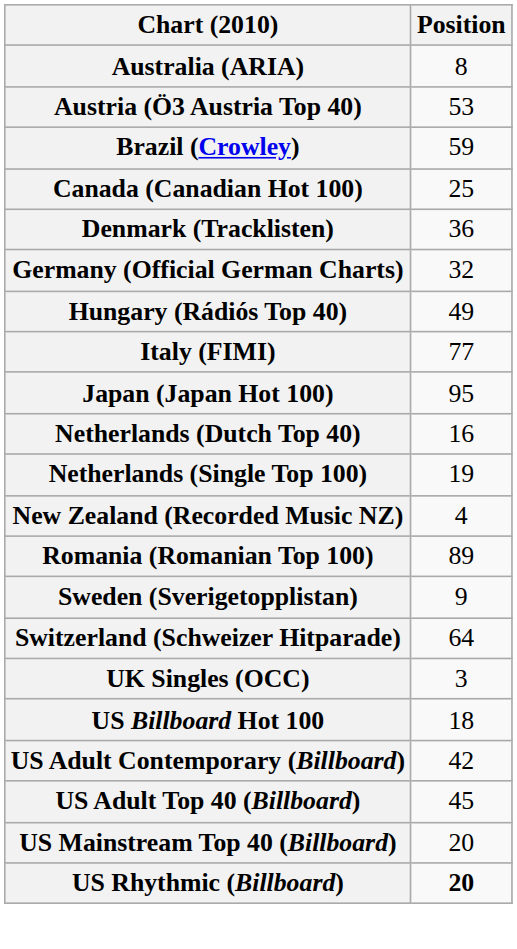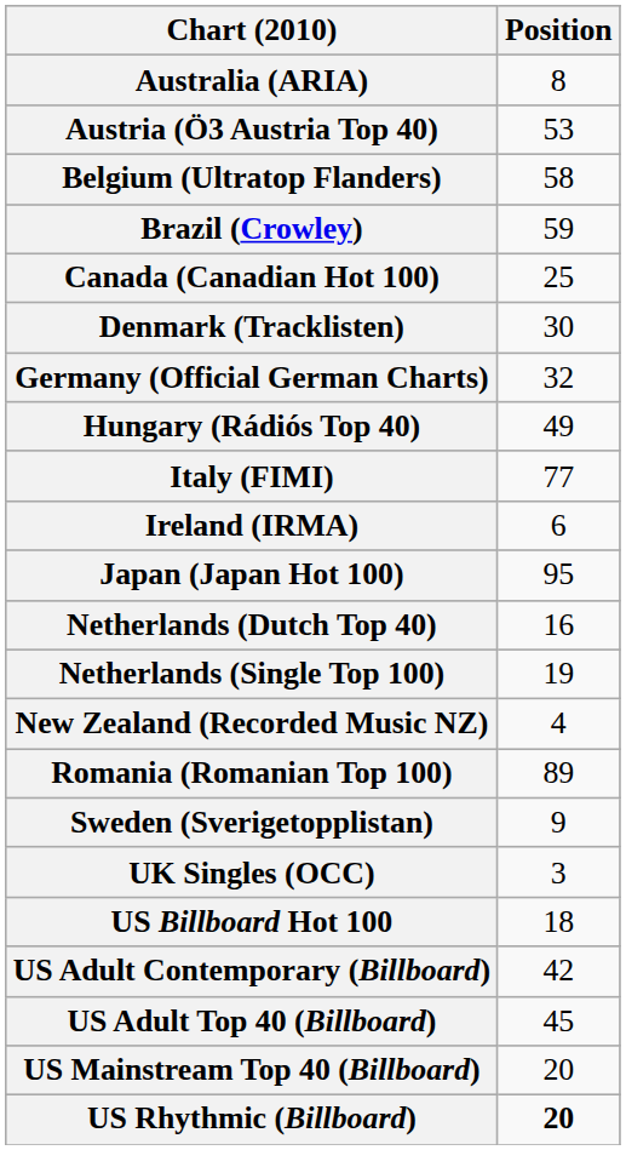 <table class="wikitable plainrowheaders sortable" style="text-align:center">
 <tr>
 <th scope="col">Chart (2010)</th>
 <th scope="col">Position</th>
 </tr>
 <tr>
 <th scope="row">Australia (ARIA)</th>
 <td>8</td>
 </tr>
 <tr>
 <th scope="row">Austria (Ö3 Austria Top 40)</th>
 <td>53</td>
 </tr>
 <tr>
+<th scope="row">Belgium (Ultratop Flanders)</th>
+<td>58</td>
+</tr>
+<tr>
 <th scope="row">Brazil (<a href='#'>Crowley</a>)</th>
 <td>59</td>
 </tr>
 <tr>
 <th scope="row">Canada (Canadian Hot 100)</th>
 <td>25</td>
 </tr>
 <tr>
 <th scope="row">Denmark (Tracklisten)</th>
-<td>36</td>
+<td>30</td>
 </tr>
 <tr>
 <th scope="row">Germany (Official German Charts)</th>
 <td>32</td>
 </tr>
 <tr>
 <th scope="row">Hungary (Rádiós Top 40)</th>
 <td>49</td>
 </tr>
 <tr>
 <th scope="row">Italy (FIMI)</th>
 <td>77</td>
+</tr>
+<tr>
+<th scope="row">Ireland (IRMA)</th>
+<td>6</td>
 </tr>
 <tr>
 <th scope="row">Japan (Japan Hot 100)</th>
 <td>95</td>
 </tr>
 <tr>
 <th scope="row">Netherlands (Dutch Top 40)</th>
 <td>16</td>
 </tr>
 <tr>
 <th scope="row">Netherlands (Single Top 100)</th>
 <td>19</td>
 </tr>
 <tr>
 <th scope="row">New Zealand (Recorded Music NZ)</th>
 <td>4</td>
 </tr>
 <tr>
 <th scope="row">Romania (Romanian Top 100)</th>
 <td>89</td>
 </tr>
 <tr>
 <th scope="row">Sweden (Sverigetopplistan)</th>
 <td>9</td>
 </tr>
 <tr>
-<th scope="row">Switzerland (Schweizer Hitparade)</th>
-<td>64</td>
-</tr>
-<tr>
 <th scope="row">UK Singles (OCC)</th>
 <td>3</td>
 </tr>
 <tr>
 <th scope="row">US <em>Billboard</em> Hot 100</th>
 <td>18</td>
 </tr>
 <tr>
 <th scope="row">US Adult Contemporary (<em>Billboard</em>)</th>
 <td>42</td>
 </tr>
 <tr>
 <th scope="row">US Adult Top 40 (<em>Billboard</em>)</th>
 <td>45</td>
 </tr>
 <tr>
 <th scope="row">US Mainstream Top 40 (<em>Billboard</em>)</th>
 <td>20</td>
 </tr>
 <tr>
 <th scope="row">US Rhythmic (<em>Billboard</em>)</th>
 <td><strong>20</strong></td>
 </tr>
 </table>
